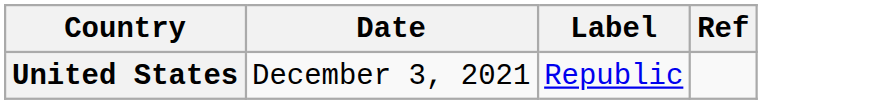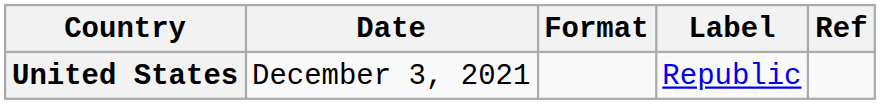 <table class="wikitable plainrowheaders">
 <tr>
 <th>Country</th>
 <th>Date</th>
+<th>Format</th>
 <th>Label</th>
 <th>Ref</th>
 </tr>
 <tr>
 <th scope="row">United States</th>
 <td>December 3, 2021</td>
+<td></td>
 <td><a href='#'>Republic</a></td>
 <td></td>
 </tr>
 </table>
